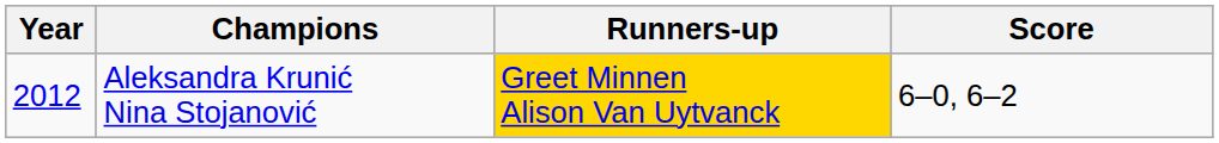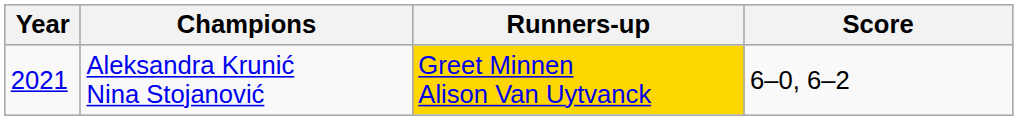 <table class="wikitable">
 <tr>
 <th style="width:40px">Year</th>
 <th style="width:200px">Champions</th>
 <th style="width:200px">Runners-up</th>
 <th style="width:160px" class="unsortable">Score</th>
 </tr>
 <tr>
-<td><a href='#'>2012</a></td>
+<td><a href='#'>2021</a></td>
 <td> <a href='#'>Aleksandra Krunić</a> <br>  <a href='#'>Nina Stojanović</a></td>
 <td style="background: gold;"> <a href='#'>Greet Minnen</a> <br>  <a href='#'>Alison Van Uytvanck</a></td>
 <td>6–0, 6–2</td>
 </tr>
 </table>
